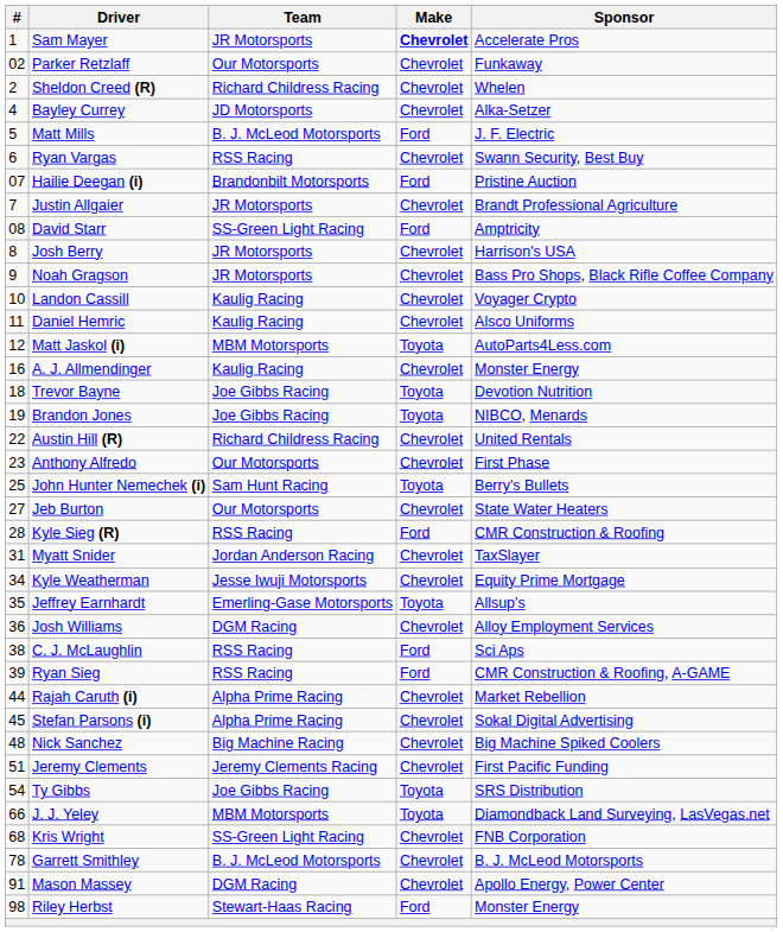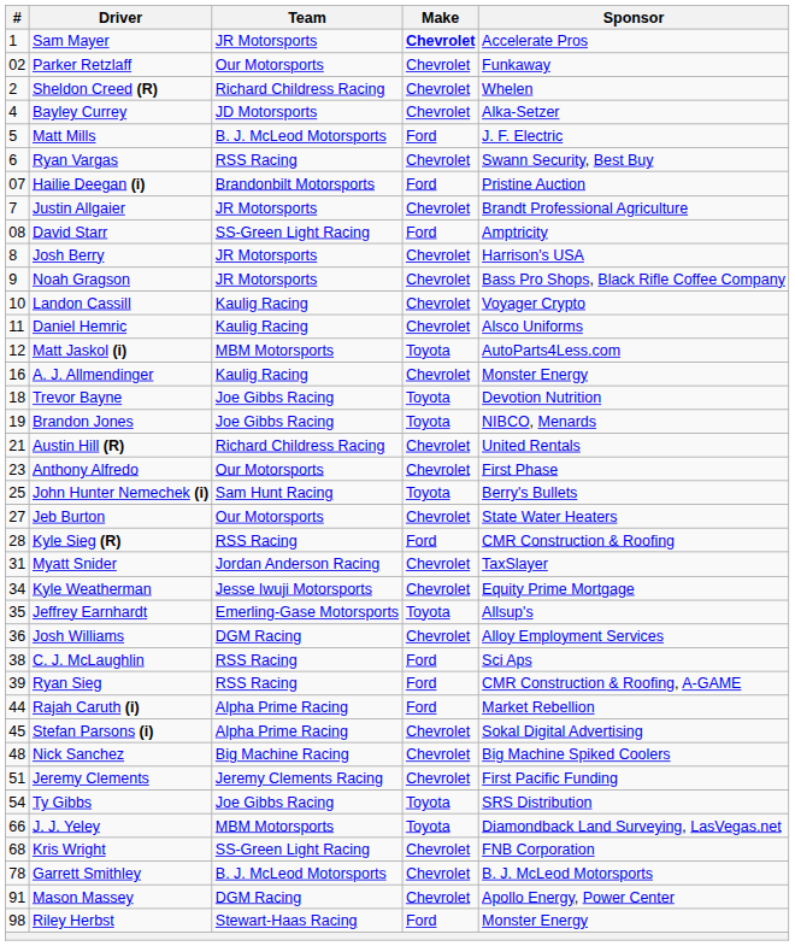 <table class="wikitable" style="font-size: 95%;">
 <tr>
 <th>#</th>
 <th>Driver</th>
 <th>Team</th>
 <th>Make</th>
 <th>Sponsor</th>
 </tr>
 <tr>
 <td>1</td>
 <td><a href='#'>Sam Mayer</a></td>
 <td><a href='#'>JR Motorsports</a></td>
 <td><strong><a href='#'>Chevrolet</a></strong></td>
 <td><a href='#'>Accelerate Pros</a></td>
 </tr>
 <tr>
 <td>02</td>
 <td><a href='#'>Parker Retzlaff</a></td>
 <td><a href='#'>Our Motorsports</a></td>
 <td><a href='#'>Chevrolet</a></td>
 <td><a href='#'>Funkaway</a></td>
 </tr>
 <tr>
 <td>2</td>
 <td><a href='#'>Sheldon Creed</a> <strong>(R)</strong></td>
 <td><a href='#'>Richard Childress Racing</a></td>
 <td><a href='#'>Chevrolet</a></td>
 <td><a href='#'>Whelen</a></td>
 </tr>
 <tr>
 <td>4</td>
 <td><a href='#'>Bayley Currey</a></td>
 <td><a href='#'>JD Motorsports</a></td>
 <td><a href='#'>Chevrolet</a></td>
 <td><a href='#'>Alka-Setzer</a></td>
 </tr>
 <tr>
 <td>5</td>
 <td><a href='#'>Matt Mills</a></td>
 <td><a href='#'>B. J. McLeod Motorsports</a></td>
 <td><a href='#'>Ford</a></td>
 <td><a href='#'>J. F. Electric</a></td>
 </tr>
 <tr>
 <td>6</td>
 <td><a href='#'>Ryan Vargas</a></td>
 <td><a href='#'>RSS Racing</a></td>
 <td><a href='#'>Chevrolet</a></td>
 <td><a href='#'>Swann Security</a>, <a href='#'>Best Buy</a></td>
 </tr>
 <tr>
 <td>07</td>
 <td><a href='#'>Hailie Deegan</a> <strong>(i)</strong></td>
 <td><a href='#'>Brandonbilt Motorsports</a></td>
 <td><a href='#'>Ford</a></td>
 <td><a href='#'>Pristine Auction</a></td>
 </tr>
 <tr>
 <td>7</td>
 <td><a href='#'>Justin Allgaier</a></td>
 <td><a href='#'>JR Motorsports</a></td>
 <td><a href='#'>Chevrolet</a></td>
 <td><a href='#'>Brandt Professional Agriculture</a></td>
 </tr>
 <tr>
 <td>08</td>
 <td><a href='#'>David Starr</a></td>
 <td><a href='#'>SS-Green Light Racing</a></td>
 <td><a href='#'>Ford</a></td>
 <td><a href='#'>Amptricity</a></td>
 </tr>
 <tr>
 <td>8</td>
 <td><a href='#'>Josh Berry</a></td>
 <td><a href='#'>JR Motorsports</a></td>
 <td><a href='#'>Chevrolet</a></td>
 <td><a href='#'>Harrison's USA</a></td>
 </tr>
 <tr>
 <td>9</td>
 <td><a href='#'>Noah Gragson</a></td>
 <td><a href='#'>JR Motorsports</a></td>
 <td><a href='#'>Chevrolet</a></td>
 <td nowrap><a href='#'>Bass Pro Shops</a>, <a href='#'>Black Rifle Coffee Company</a></td>
 </tr>
 <tr>
 <td>10</td>
 <td><a href='#'>Landon Cassill</a></td>
 <td><a href='#'>Kaulig Racing</a></td>
 <td><a href='#'>Chevrolet</a></td>
 <td><a href='#'>Voyager Crypto</a></td>
 </tr>
 <tr>
 <td>11</td>
 <td><a href='#'>Daniel Hemric</a></td>
 <td><a href='#'>Kaulig Racing</a></td>
 <td><a href='#'>Chevrolet</a></td>
 <td><a href='#'>Alsco Uniforms</a></td>
 </tr>
 <tr>
 <td>12</td>
 <td><a href='#'>Matt Jaskol</a> <strong>(i)</strong></td>
 <td><a href='#'>MBM Motorsports</a></td>
 <td><a href='#'>Toyota</a></td>
 <td><a href='#'>AutoParts4Less.com</a></td>
 </tr>
 <tr>
 <td>16</td>
 <td><a href='#'>A. J. Allmendinger</a></td>
 <td><a href='#'>Kaulig Racing</a></td>
 <td><a href='#'>Chevrolet</a></td>
 <td><a href='#'>Monster Energy</a></td>
 </tr>
 <tr>
 <td>18</td>
 <td><a href='#'>Trevor Bayne</a></td>
 <td><a href='#'>Joe Gibbs Racing</a></td>
 <td><a href='#'>Toyota</a></td>
 <td><a href='#'>Devotion Nutrition</a></td>
 </tr>
 <tr>
 <td>19</td>
 <td><a href='#'>Brandon Jones</a></td>
 <td><a href='#'>Joe Gibbs Racing</a></td>
 <td><a href='#'>Toyota</a></td>
 <td><a href='#'>NIBCO</a>, <a href='#'>Menards</a></td>
 </tr>
 <tr>
-<td>22</td>
+<td>21</td>
 <td><a href='#'>Austin Hill</a> <strong>(R)</strong></td>
 <td><a href='#'>Richard Childress Racing</a></td>
 <td><a href='#'>Chevrolet</a></td>
 <td><a href='#'>United Rentals</a></td>
 </tr>
 <tr>
 <td>23</td>
 <td><a href='#'>Anthony Alfredo</a></td>
 <td><a href='#'>Our Motorsports</a></td>
 <td><a href='#'>Chevrolet</a></td>
 <td><a href='#'>First Phase</a></td>
 </tr>
 <tr>
 <td>25</td>
 <td nowrap><a href='#'>John Hunter Nemechek</a> <strong>(i)</strong></td>
 <td><a href='#'>Sam Hunt Racing</a></td>
 <td><a href='#'>Toyota</a></td>
 <td><a href='#'>Berry's Bullets</a></td>
 </tr>
 <tr>
 <td>27</td>
 <td><a href='#'>Jeb Burton</a></td>
 <td><a href='#'>Our Motorsports</a></td>
 <td><a href='#'>Chevrolet</a></td>
 <td><a href='#'>State Water Heaters</a></td>
 </tr>
 <tr>
 <td>28</td>
 <td><a href='#'>Kyle Sieg</a> <strong>(R)</strong></td>
 <td><a href='#'>RSS Racing</a></td>
 <td><a href='#'>Ford</a></td>
 <td><a href='#'>CMR Construction & Roofing</a></td>
 </tr>
 <tr>
 <td>31</td>
 <td><a href='#'>Myatt Snider</a></td>
 <td><a href='#'>Jordan Anderson Racing</a></td>
 <td><a href='#'>Chevrolet</a></td>
 <td><a href='#'>TaxSlayer</a></td>
 </tr>
 <tr>
 <td>34</td>
 <td><a href='#'>Kyle Weatherman</a></td>
 <td nowrap><a href='#'>Jesse Iwuji Motorsports</a></td>
 <td><a href='#'>Chevrolet</a></td>
 <td><a href='#'>Equity Prime Mortgage</a></td>
 </tr>
 <tr>
 <td>35</td>
 <td><a href='#'>Jeffrey Earnhardt</a></td>
 <td nowrap><a href='#'>Emerling-Gase Motorsports</a></td>
 <td><a href='#'>Toyota</a></td>
 <td><a href='#'>Allsup's</a></td>
 </tr>
 <tr>
 <td>36</td>
 <td><a href='#'>Josh Williams</a></td>
 <td><a href='#'>DGM Racing</a></td>
 <td><a href='#'>Chevrolet</a></td>
 <td><a href='#'>Alloy Employment Services</a></td>
 </tr>
 <tr>
 <td>38</td>
 <td><a href='#'>C. J. McLaughlin</a></td>
 <td><a href='#'>RSS Racing</a></td>
 <td><a href='#'>Ford</a></td>
 <td><a href='#'>Sci Aps</a></td>
 </tr>
 <tr>
 <td>39</td>
 <td><a href='#'>Ryan Sieg</a></td>
 <td><a href='#'>RSS Racing</a></td>
 <td><a href='#'>Ford</a></td>
 <td><a href='#'>CMR Construction & Roofing</a>, <a href='#'>A-GAME</a></td>
 </tr>
 <tr>
 <td>44</td>
 <td><a href='#'>Rajah Caruth</a> <strong>(i)</strong></td>
 <td><a href='#'>Alpha Prime Racing</a></td>
-<td><a href='#'>Chevrolet</a></td>
+<td><a href='#'>Ford</a></td>
 <td><a href='#'>Market Rebellion</a></td>
 </tr>
 <tr>
 <td>45</td>
 <td><a href='#'>Stefan Parsons</a> <strong>(i)</strong></td>
 <td><a href='#'>Alpha Prime Racing</a></td>
 <td><a href='#'>Chevrolet</a></td>
 <td><a href='#'>Sokal Digital Advertising</a></td>
 </tr>
 <tr>
 <td>48</td>
 <td><a href='#'>Nick Sanchez</a></td>
 <td><a href='#'>Big Machine Racing</a></td>
 <td><a href='#'>Chevrolet</a></td>
 <td><a href='#'>Big Machine Spiked Coolers</a></td>
 </tr>
 <tr>
 <td>51</td>
 <td><a href='#'>Jeremy Clements</a></td>
 <td><a href='#'>Jeremy Clements Racing</a></td>
 <td><a href='#'>Chevrolet</a></td>
 <td><a href='#'>First Pacific Funding</a></td>
 </tr>
 <tr>
 <td>54</td>
 <td><a href='#'>Ty Gibbs</a></td>
 <td><a href='#'>Joe Gibbs Racing</a></td>
 <td><a href='#'>Toyota</a></td>
 <td><a href='#'>SRS Distribution</a></td>
 </tr>
 <tr>
 <td>66</td>
 <td><a href='#'>J. J. Yeley</a></td>
 <td><a href='#'>MBM Motorsports</a></td>
 <td><a href='#'>Toyota</a></td>
 <td><a href='#'>Diamondback Land Surveying</a>, <a href='#'>LasVegas.net</a></td>
 </tr>
 <tr>
 <td>68</td>
 <td><a href='#'>Kris Wright</a></td>
 <td><a href='#'>SS-Green Light Racing</a></td>
 <td><a href='#'>Chevrolet</a></td>
 <td><a href='#'>FNB Corporation</a></td>
 </tr>
 <tr>
 <td>78</td>
 <td><a href='#'>Garrett Smithley</a></td>
 <td><a href='#'>B. J. McLeod Motorsports</a></td>
 <td><a href='#'>Chevrolet</a></td>
 <td><a href='#'>B. J. McLeod Motorsports</a></td>
 </tr>
 <tr>
 <td>91</td>
 <td><a href='#'>Mason Massey</a></td>
 <td><a href='#'>DGM Racing</a></td>
 <td><a href='#'>Chevrolet</a></td>
 <td><a href='#'>Apollo Energy</a>, <a href='#'>Power Center</a></td>
 </tr>
 <tr>
 <td>98</td>
 <td><a href='#'>Riley Herbst</a></td>
 <td><a href='#'>Stewart-Haas Racing</a></td>
 <td><a href='#'>Ford</a></td>
 <td><a href='#'>Monster Energy</a></td>
 </tr>
 <tr>
 <th colspan="5"></th>
 </tr>
 </table>
